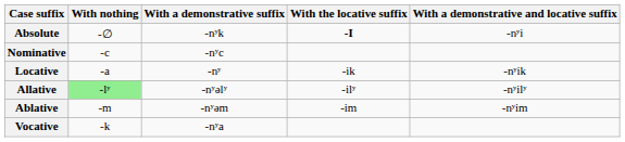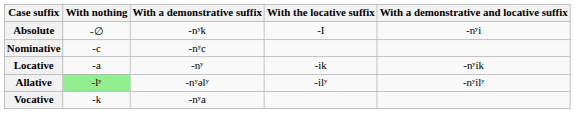 <table class="wikitable">
 <tr>
 <th>Case suffix</th>
 <th>With nothing</th>
 <th>With a demonstrative suffix</th>
 <th>With the locative suffix</th>
 <th>With a demonstrative and locative suffix</th>
 </tr>
 <tr align="center">
 <th>Absolute</th>
 <td>-∅</td>
 <td>-nʸk</td>
-<td><strong>-I</strong></td>
+<td>-I</td>
 <td>-nʸi</td>
 </tr>
 <tr align="center">
 <th>Nominative</th>
 <td>-c</td>
 <td>-nʸc</td>
 <td></td>
 <td></td>
 </tr>
 <tr align="center">
 <th>Locative</th>
 <td>-a</td>
 <td>-nʸ</td>
 <td>-ik</td>
 <td>-nʸik</td>
 </tr>
 <tr align="center">
 <th>Allative</th>
 <td style="background: lightgreen;">-lʸ</td>
 <td>-nʸǝlʸ</td>
 <td>-ilʸ</td>
 <td>-nʸilʸ</td>
 </tr>
 <tr align="center">
-<th>Ablative</th>
-<td>-m</td>
-<td>-nʸǝm</td>
-<td>-im</td>
-<td>-nʸim</td>
-</tr>
-<tr align="center">
 <th>Vocative</th>
 <td>-k</td>
 <td>-nʸa</td>
 <td></td>
 <td></td>
 </tr>
 </table>
